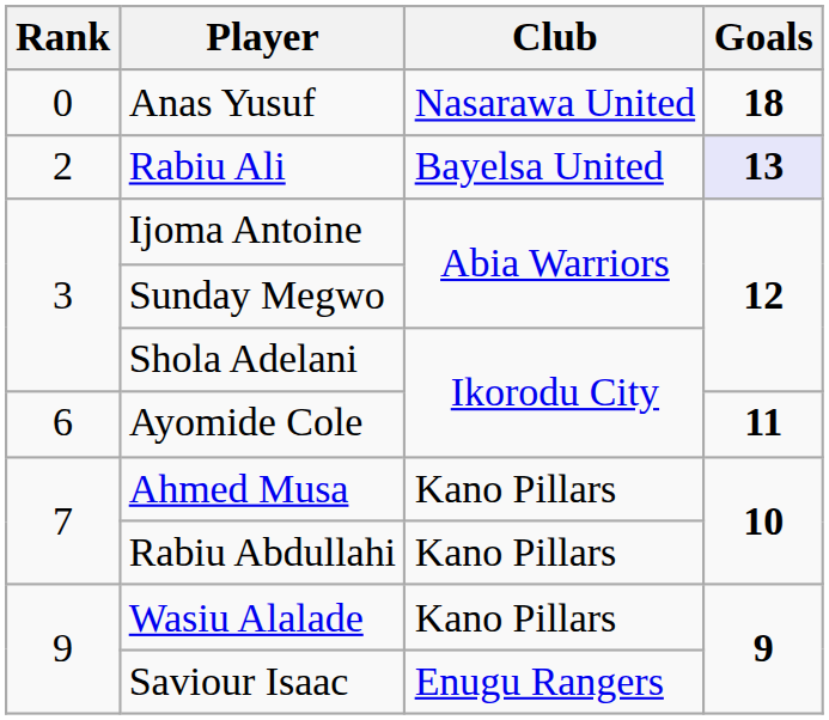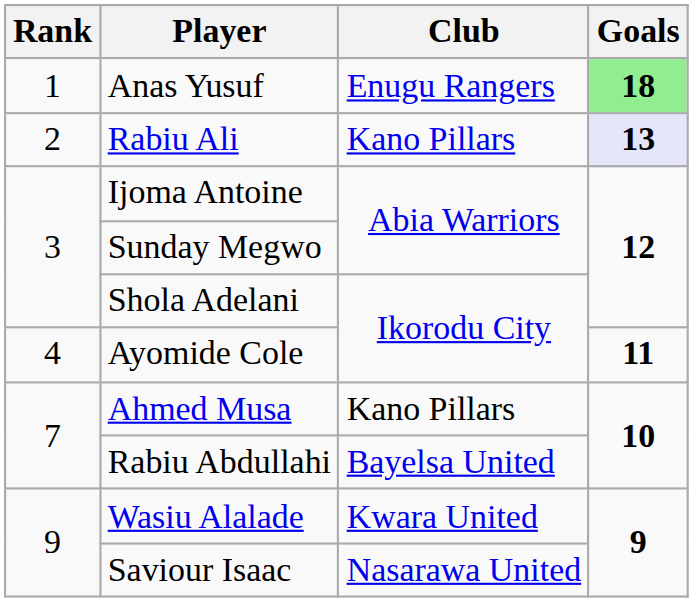 <table class="wikitable" style="text-align:center">
 <tr>
 <th>Rank</th>
 <th>Player</th>
 <th>Club</th>
 <th>Goals</th>
 </tr>
 <tr>
-<td>0</td>
+<td>1</td>
 <td align="left"> Anas Yusuf</td>
-<td align="left"><a href='#'>Nasarawa United</a></td>
-<td><strong>18</strong></td>
+<td align="left"><a href='#'>Enugu Rangers</a></td>
+<td style="background: lightgreen;"><strong>18</strong></td>
 </tr>
 <tr>
 <td>2</td>
 <td align="left"> <a href='#'>Rabiu Ali</a></td>
-<td align="left"><a href='#'>Bayelsa United</a></td>
+<td align="left"><a href='#'>Kano Pillars</a></td>
 <td style="background: lavender;"><strong>13</strong></td>
 </tr>
 <tr>
 <td rowspan=3>3</td>
 <td align="left"> Ijoma Antoine</td>
 <td rowspan=2><a href='#'>Abia Warriors</a></td>
 <td rowspan=3><strong>12</strong></td>
 </tr>
 <tr>
 <td align="left"> Sunday Megwo</td>
 </tr>
 <tr>
 <td align="left"> Shola Adelani</td>
 <td rowspan=2><a href='#'>Ikorodu City</a></td>
 </tr>
 <tr>
-<td>6</td>
+<td>4</td>
 <td align="left"> Ayomide Cole</td>
 <td><strong>11</strong></td>
 </tr>
 <tr>
 <td rowspan=2>7</td>
 <td align="left"> <a href='#'>Ahmed Musa</a></td>
 <td align="left">Kano Pillars</td>
 <td rowspan=2><strong>10</strong></td>
 </tr>
 <tr>
 <td align="left"> Rabiu Abdullahi</td>
-<td align="left">Kano Pillars</td>
+<td align="left"><a href='#'>Bayelsa United</a></td>
 </tr>
 <tr>
 <td rowspan=2>9</td>
 <td align="left"> <a href='#'>Wasiu Alalade</a></td>
-<td align="left">Kano Pillars</td>
+<td align="left"><a href='#'>Kwara United</a></td>
 <td rowspan=2><strong>9</strong></td>
 </tr>
 <tr>
 <td align="left"> Saviour Isaac</td>
-<td align="left"><a href='#'>Enugu Rangers</a></td>
+<td align="left"><a href='#'>Nasarawa United</a></td>
 </tr>
 </table>
